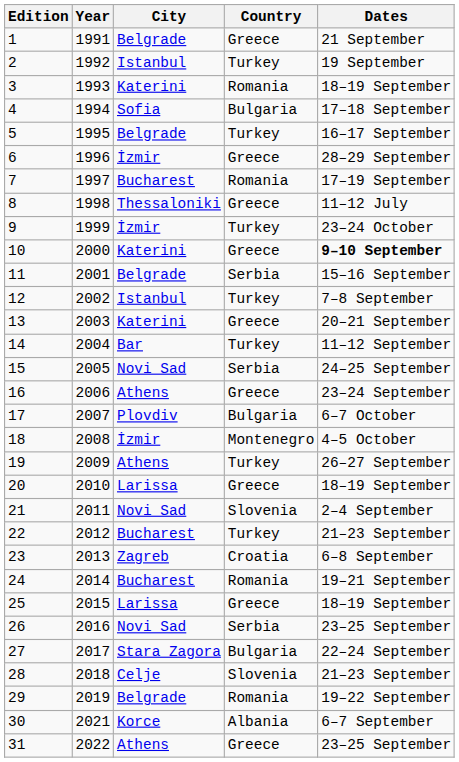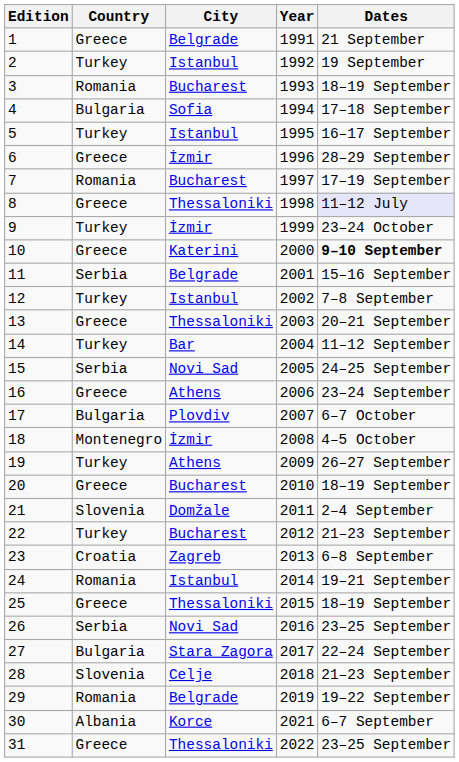 <table class="wikitable">
 <tr>
 <th>Edition</th>
+<th>Country</th>
+<th>City</th>
 <th>Year</th>
-<th>City</th>
-<th>Country</th>
 <th>Dates</th>
 </tr>
 <tr>
 <td>1</td>
+<td>Greece</td>
+<td><a href='#'>Belgrade</a></td>
 <td>1991</td>
-<td><a href='#'>Belgrade</a></td>
-<td>Greece</td>
 <td>21 September</td>
 </tr>
 <tr>
 <td>2</td>
+<td>Turkey</td>
+<td><a href='#'>Istanbul</a></td>
 <td>1992</td>
-<td><a href='#'>Istanbul</a></td>
-<td>Turkey</td>
 <td>19 September</td>
 </tr>
 <tr>
 <td>3</td>
+<td>Romania</td>
+<td><a href='#'>Bucharest</a></td>
 <td>1993</td>
-<td><a href='#'>Katerini</a></td>
-<td>Romania</td>
 <td>18–19 September</td>
 </tr>
 <tr>
 <td>4</td>
+<td>Bulgaria</td>
+<td><a href='#'>Sofia</a></td>
 <td>1994</td>
-<td><a href='#'>Sofia</a></td>
-<td>Bulgaria</td>
 <td>17–18 September</td>
 </tr>
 <tr>
 <td>5</td>
+<td>Turkey</td>
+<td><a href='#'>Istanbul</a></td>
 <td>1995</td>
-<td><a href='#'>Belgrade</a></td>
-<td>Turkey</td>
 <td>16–17 September</td>
 </tr>
 <tr>
 <td>6</td>
+<td>Greece</td>
+<td><a href='#'>İzmir</a></td>
 <td>1996</td>
-<td><a href='#'>İzmir</a></td>
-<td>Greece</td>
 <td>28–29 September</td>
 </tr>
 <tr>
 <td>7</td>
+<td>Romania</td>
+<td><a href='#'>Bucharest</a></td>
 <td>1997</td>
-<td><a href='#'>Bucharest</a></td>
-<td>Romania</td>
 <td>17–19 September</td>
 </tr>
 <tr>
 <td>8</td>
+<td>Greece</td>
+<td><a href='#'>Thessaloniki</a></td>
 <td>1998</td>
-<td><a href='#'>Thessaloniki</a></td>
-<td>Greece</td>
-<td>11–12 July</td>
+<td style="background: lavender;">11–12 July</td>
 </tr>
 <tr>
 <td>9</td>
+<td>Turkey</td>
+<td><a href='#'>İzmir</a></td>
 <td>1999</td>
-<td><a href='#'>İzmir</a></td>
-<td>Turkey</td>
 <td>23–24 October</td>
 </tr>
 <tr>
 <td>10</td>
+<td>Greece</td>
+<td><a href='#'>Katerini</a></td>
 <td>2000</td>
-<td><a href='#'>Katerini</a></td>
-<td>Greece</td>
 <td><strong>9–10 September</strong></td>
 </tr>
 <tr>
 <td>11</td>
+<td>Serbia</td>
+<td><a href='#'>Belgrade</a></td>
 <td>2001</td>
-<td><a href='#'>Belgrade</a></td>
-<td>Serbia</td>
 <td>15–16 September</td>
 </tr>
 <tr>
 <td>12</td>
+<td>Turkey</td>
+<td><a href='#'>Istanbul</a></td>
 <td>2002</td>
-<td><a href='#'>Istanbul</a></td>
-<td>Turkey</td>
 <td>7–8 September</td>
 </tr>
 <tr>
 <td>13</td>
+<td>Greece</td>
+<td><a href='#'>Thessaloniki</a></td>
 <td>2003</td>
-<td><a href='#'>Katerini</a></td>
-<td>Greece</td>
 <td>20–21 September</td>
 </tr>
 <tr>
 <td>14</td>
+<td>Turkey</td>
+<td><a href='#'>Bar</a></td>
 <td>2004</td>
-<td><a href='#'>Bar</a></td>
-<td>Turkey</td>
 <td>11–12 September</td>
 </tr>
 <tr>
 <td>15</td>
+<td>Serbia</td>
+<td><a href='#'>Novi Sad</a></td>
 <td>2005</td>
-<td><a href='#'>Novi Sad</a></td>
-<td>Serbia</td>
 <td>24–25 September</td>
 </tr>
 <tr>
 <td>16</td>
+<td>Greece</td>
+<td><a href='#'>Athens</a></td>
 <td>2006</td>
-<td><a href='#'>Athens</a></td>
-<td>Greece</td>
 <td>23–24 September</td>
 </tr>
 <tr>
 <td>17</td>
+<td>Bulgaria</td>
+<td><a href='#'>Plovdiv</a></td>
 <td>2007</td>
-<td><a href='#'>Plovdiv</a></td>
-<td>Bulgaria</td>
 <td>6–7 October</td>
 </tr>
 <tr>
 <td>18</td>
+<td>Montenegro</td>
+<td><a href='#'>İzmir</a></td>
 <td>2008</td>
-<td><a href='#'>İzmir</a></td>
-<td>Montenegro</td>
 <td>4–5 October</td>
 </tr>
 <tr>
 <td>19</td>
+<td>Turkey</td>
+<td><a href='#'>Athens</a></td>
 <td>2009</td>
-<td><a href='#'>Athens</a></td>
-<td>Turkey</td>
 <td>26–27 September</td>
 </tr>
 <tr>
 <td>20</td>
+<td>Greece</td>
+<td><a href='#'>Bucharest</a></td>
 <td>2010</td>
-<td><a href='#'>Larissa</a></td>
-<td>Greece</td>
 <td>18–19 September</td>
 </tr>
 <tr>
 <td>21</td>
+<td>Slovenia</td>
+<td><a href='#'>Domžale</a></td>
 <td>2011</td>
-<td><a href='#'>Novi Sad</a></td>
-<td>Slovenia</td>
 <td>2–4 September</td>
 </tr>
 <tr>
 <td>22</td>
+<td>Turkey</td>
+<td><a href='#'>Bucharest</a></td>
 <td>2012</td>
-<td><a href='#'>Bucharest</a></td>
-<td>Turkey</td>
 <td>21–23 September</td>
 </tr>
 <tr>
 <td>23</td>
+<td>Croatia</td>
+<td><a href='#'>Zagreb</a></td>
 <td>2013</td>
-<td><a href='#'>Zagreb</a></td>
-<td>Croatia</td>
 <td>6–8 September</td>
 </tr>
 <tr>
 <td>24</td>
+<td>Romania</td>
+<td><a href='#'>Istanbul</a></td>
 <td>2014</td>
-<td><a href='#'>Bucharest</a></td>
-<td>Romania</td>
 <td>19–21 September</td>
 </tr>
 <tr>
 <td>25</td>
+<td>Greece</td>
+<td><a href='#'>Thessaloniki</a></td>
 <td>2015</td>
-<td><a href='#'>Larissa</a></td>
-<td>Greece</td>
 <td>18–19 September</td>
 </tr>
 <tr>
 <td>26</td>
+<td>Serbia</td>
+<td><a href='#'>Novi Sad</a></td>
 <td>2016</td>
-<td><a href='#'>Novi Sad</a></td>
-<td>Serbia</td>
 <td>23–25 September</td>
 </tr>
 <tr>
 <td>27</td>
+<td>Bulgaria</td>
+<td><a href='#'>Stara Zagora</a></td>
 <td>2017</td>
-<td><a href='#'>Stara Zagora</a></td>
-<td>Bulgaria</td>
 <td>22–24 September</td>
 </tr>
 <tr>
 <td>28</td>
+<td>Slovenia</td>
+<td><a href='#'>Celje</a></td>
 <td>2018</td>
-<td><a href='#'>Celje</a></td>
-<td>Slovenia</td>
 <td>21–23 September</td>
 </tr>
 <tr>
 <td>29</td>
+<td>Romania</td>
+<td><a href='#'>Belgrade</a></td>
 <td>2019</td>
-<td><a href='#'>Belgrade</a></td>
-<td>Romania</td>
 <td>19–22 September</td>
 </tr>
 <tr>
 <td>30</td>
+<td>Albania</td>
+<td><a href='#'>Korce</a></td>
 <td>2021</td>
-<td><a href='#'>Korce</a></td>
-<td>Albania</td>
 <td>6–7 September</td>
 </tr>
 <tr>
 <td>31</td>
+<td>Greece</td>
+<td><a href='#'>Thessaloniki</a></td>
 <td>2022</td>
-<td><a href='#'>Athens</a></td>
-<td>Greece</td>
 <td>23–25 September</td>
 </tr>
 </table>
